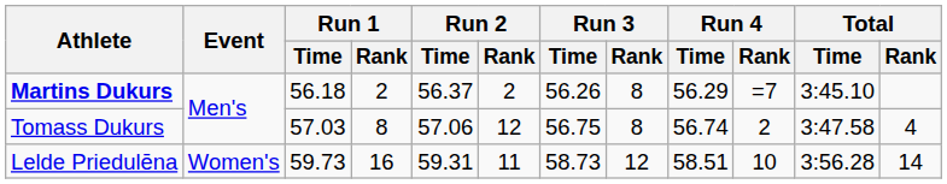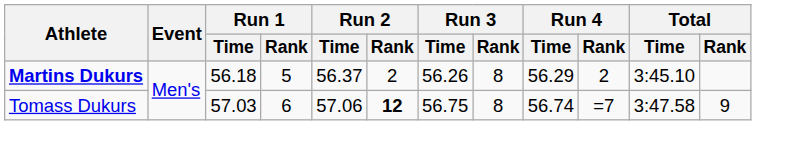 <table class="wikitable" style="font-size:90%">
 <tr>
 <th rowspan="2">Athlete</th>
 <th rowspan="2">Event</th>
 <th colspan="2">Run 1</th>
 <th colspan="2">Run 2</th>
 <th colspan="2">Run 3</th>
 <th colspan="2">Run 4</th>
 <th colspan="2">Total</th>
 </tr>
 <tr style="font-size:95%">
 <th>Time</th>
 <th>Rank</th>
 <th>Time</th>
 <th>Rank</th>
 <th>Time</th>
 <th>Rank</th>
 <th>Time</th>
 <th>Rank</th>
 <th>Time</th>
 <th>Rank</th>
 </tr>
 <tr align=center>
 <td align=left><strong><a href='#'>Martins Dukurs</a></strong></td>
 <td align=left rowspan=2><a href='#'>Men's</a></td>
 <td>56.18</td>
-<td>2</td>
+<td>5</td>
 <td>56.37</td>
 <td>2</td>
 <td>56.26</td>
 <td>8</td>
 <td>56.29</td>
-<td>=7</td>
+<td>2</td>
 <td>3:45.10</td>
 <td></td>
 </tr>
 <tr align=center>
 <td align=left><a href='#'>Tomass Dukurs</a></td>
 <td>57.03</td>
-<td>8</td>
+<td>6</td>
 <td>57.06</td>
-<td>12</td>
+<td><strong>12</strong></td>
 <td>56.75</td>
 <td>8</td>
 <td>56.74</td>
-<td>2</td>
+<td>=7</td>
 <td>3:47.58</td>
-<td>4</td>
-</tr>
-<tr align=center>
-<td align=left><a href='#'>Lelde Priedulēna</a></td>
-<td align=left><a href='#'>Women's</a></td>
-<td>59.73</td>
-<td>16</td>
-<td>59.31</td>
-<td>11</td>
-<td>58.73</td>
-<td>12</td>
-<td>58.51</td>
-<td>10</td>
-<td>3:56.28</td>
-<td>14</td>
+<td>9</td>
 </tr>
 </table>
